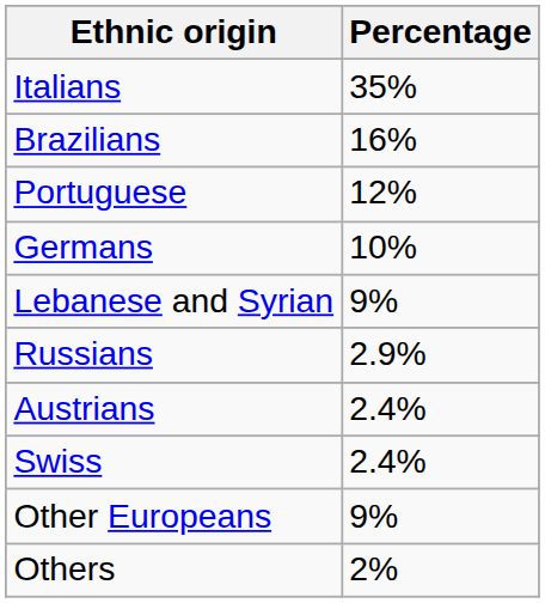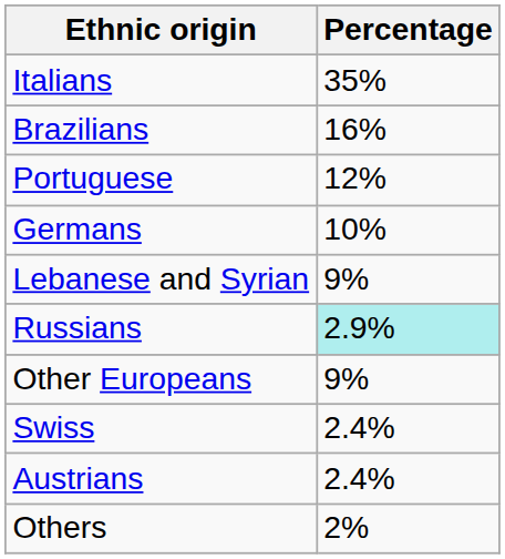 <table class="wikitable sortable">
 <tr>
 <th>Ethnic origin</th>
 <th>Percentage</th>
 </tr>
 <tr>
 <td> <a href='#'>Italians</a></td>
 <td>35%</td>
 </tr>
 <tr>
 <td> <a href='#'>Brazilians</a></td>
 <td>16%</td>
 </tr>
 <tr>
 <td> <a href='#'>Portuguese</a></td>
 <td>12%</td>
 </tr>
 <tr>
 <td> <a href='#'>Germans</a></td>
 <td>10%</td>
 </tr>
 <tr>
 <td> <a href='#'>Lebanese</a> and <a href='#'>Syrian</a></td>
 <td>9%</td>
 </tr>
 <tr>
 <td> <a href='#'>Russians</a></td>
-<td>2.9%</td>
+<td style="background: paleturquoise;">2.9%</td>
+</tr>
+<tr>
+<td>Other <a href='#'>Europeans</a></td>
+<td>9%</td>
+</tr>
+<tr>
+<td> <a href='#'>Swiss</a></td>
+<td>2.4%</td>
 </tr>
 <tr>
 <td> <a href='#'>Austrians</a></td>
 <td>2.4%</td>
 </tr>
 <tr>
-<td> <a href='#'>Swiss</a></td>
-<td>2.4%</td>
-</tr>
-<tr>
-<td>Other <a href='#'>Europeans</a></td>
-<td>9%</td>
-</tr>
-<tr>
 <td>Others</td>
 <td>2%</td>
 </tr>
 </table>
